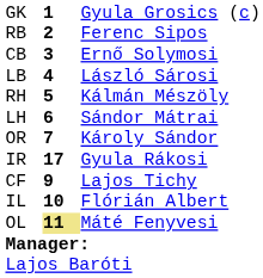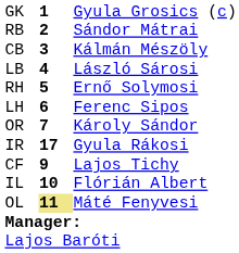 <table style="font-size: 90%" cellspacing="0" cellpadding="0" align=center>
 <tr>
 <th width="25"></th>
 <th width="25"></th>
 </tr>
 <tr>
 <td>GK</td>
 <td><strong>1</strong></td>
 <td><a href='#'>Gyula Grosics</a> (<a href='#'>c</a>)</td>
 </tr>
 <tr>
 <td>RB</td>
 <td><strong>2</strong></td>
-<td><a href='#'>Ferenc Sipos</a></td>
+<td><a href='#'>Sándor Mátrai</a></td>
 </tr>
 <tr>
 <td>CB</td>
 <td><strong>3</strong></td>
-<td><a href='#'>Ernő Solymosi</a></td>
+<td><a href='#'>Kálmán Mészöly</a></td>
 </tr>
 <tr>
 <td>LB</td>
 <td><strong>4</strong></td>
 <td><a href='#'>László Sárosi</a></td>
 </tr>
 <tr>
 <td>RH</td>
 <td><strong>5</strong></td>
-<td><a href='#'>Kálmán Mészöly</a></td>
+<td><a href='#'>Ernő Solymosi</a></td>
 </tr>
 <tr>
 <td>LH</td>
 <td><strong>6</strong></td>
-<td><a href='#'>Sándor Mátrai</a></td>
+<td><a href='#'>Ferenc Sipos</a></td>
 </tr>
 <tr>
 <td>OR</td>
 <td><strong>7</strong></td>
 <td><a href='#'>Károly Sándor</a></td>
 </tr>
 <tr>
 <td>IR</td>
 <td><strong>17</strong></td>
 <td><a href='#'>Gyula Rákosi</a></td>
 </tr>
 <tr>
 <td>CF</td>
 <td><strong>9</strong></td>
 <td><a href='#'>Lajos Tichy</a></td>
 </tr>
 <tr>
 <td>IL</td>
 <td><strong>10</strong></td>
 <td><a href='#'>Flórián Albert</a></td>
 </tr>
 <tr>
 <td>OL</td>
 <td style="background: khaki;"><strong>11</strong></td>
 <td><a href='#'>Máté Fenyvesi</a></td>
 </tr>
 <tr>
 <td colspan="3"><strong>Manager:</strong></td>
 </tr>
 <tr>
 <td colspan="3"><a href='#'>Lajos Baróti</a></td>
 </tr>
 </table>
